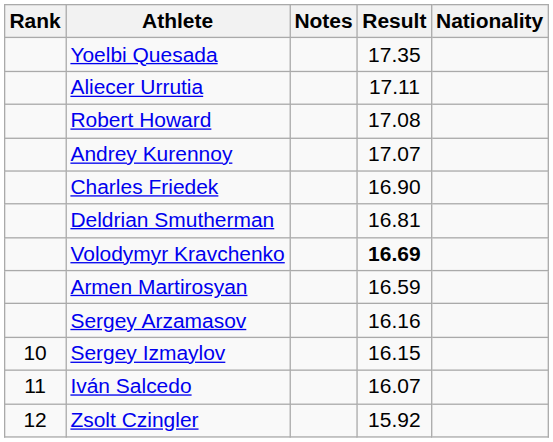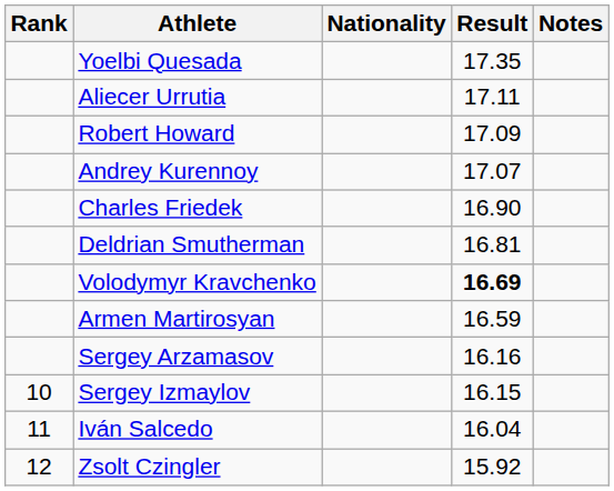 <table class="wikitable sortable" style="text-align:center">
 <tr>
 <th>Rank</th>
 <th>Athlete</th>
+<th>Nationality</th>
+<th>Result</th>
 <th>Notes</th>
-<th>Result</th>
-<th>Nationality</th>
 </tr>
 <tr>
 <td></td>
 <td align=left><a href='#'>Yoelbi Quesada</a></td>
+<td align=left></td>
+<td>17.35</td>
 <td></td>
-<td>17.35</td>
-<td align=left></td>
 </tr>
 <tr>
 <td></td>
 <td align=left><a href='#'>Aliecer Urrutia</a></td>
+<td align=left></td>
+<td>17.11</td>
 <td></td>
-<td>17.11</td>
-<td align=left></td>
 </tr>
 <tr>
 <td></td>
 <td align=left><a href='#'>Robert Howard</a></td>
+<td align=left></td>
+<td>17.09</td>
 <td></td>
-<td>17.08</td>
-<td align=left></td>
 </tr>
 <tr>
 <td></td>
 <td align=left><a href='#'>Andrey Kurennoy</a></td>
+<td align=left></td>
+<td>17.07</td>
 <td></td>
-<td>17.07</td>
-<td align=left></td>
 </tr>
 <tr>
 <td></td>
 <td align=left><a href='#'>Charles Friedek</a></td>
+<td align=left></td>
+<td>16.90</td>
 <td></td>
-<td>16.90</td>
-<td align=left></td>
 </tr>
 <tr>
 <td></td>
 <td align=left><a href='#'>Deldrian Smutherman</a></td>
+<td align=left></td>
+<td>16.81</td>
 <td></td>
-<td>16.81</td>
-<td align=left></td>
 </tr>
 <tr>
 <td></td>
 <td align=left><a href='#'>Volodymyr Kravchenko</a></td>
+<td align=left></td>
+<td><strong>16.69</strong></td>
 <td></td>
-<td><strong>16.69</strong></td>
-<td align=left></td>
 </tr>
 <tr>
 <td></td>
 <td align=left><a href='#'>Armen Martirosyan</a></td>
+<td align=left></td>
+<td>16.59</td>
 <td></td>
-<td>16.59</td>
-<td align=left></td>
 </tr>
 <tr>
 <td></td>
 <td align=left><a href='#'>Sergey Arzamasov</a></td>
+<td align=left></td>
+<td>16.16</td>
 <td></td>
-<td>16.16</td>
-<td align=left></td>
 </tr>
 <tr>
 <td>10</td>
 <td align=left><a href='#'>Sergey Izmaylov</a></td>
+<td align=left></td>
+<td>16.15</td>
 <td></td>
-<td>16.15</td>
-<td align=left></td>
 </tr>
 <tr>
 <td>11</td>
 <td align=left><a href='#'>Iván Salcedo</a></td>
+<td align=left></td>
+<td>16.04</td>
 <td></td>
-<td>16.07</td>
-<td align=left></td>
 </tr>
 <tr>
 <td>12</td>
 <td align=left><a href='#'>Zsolt Czingler</a></td>
+<td align=left></td>
+<td>15.92</td>
 <td></td>
-<td>15.92</td>
-<td align=left></td>
 </tr>
 </table>
